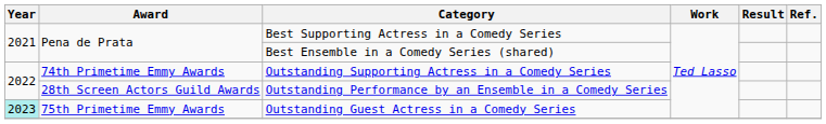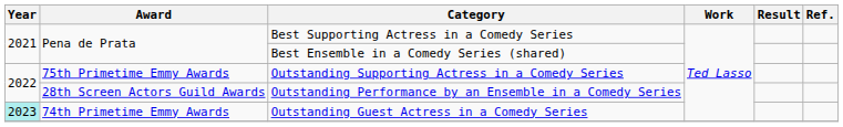 <table class="wikitable sortable">
 <tr>
 <th>Year</th>
 <th>Award</th>
 <th>Category</th>
 <th>Work</th>
 <th>Result</th>
 <th>Ref.</th>
 </tr>
 <tr>
 <td rowspan="2">2021</td>
 <td rowspan="2">Pena de Prata</td>
 <td>Best Supporting Actress in a Comedy Series</td>
 <td rowspan="5"><em><a href='#'>Ted Lasso</a></em></td>
 <td></td>
 <td></td>
 </tr>
 <tr>
 <td>Best Ensemble in a Comedy Series (shared)</td>
 <td></td>
 <td></td>
 </tr>
 <tr>
 <td rowspan="2">2022</td>
-<td><a href='#'>74th Primetime Emmy Awards</a></td>
+<td><a href='#'>75th Primetime Emmy Awards</a></td>
 <td><a href='#'>Outstanding Supporting Actress in a Comedy Series</a></td>
 <td></td>
 <td></td>
 </tr>
 <tr>
 <td><a href='#'>28th Screen Actors Guild Awards</a></td>
 <td><a href='#'>Outstanding Performance by an Ensemble in a Comedy Series</a></td>
 <td></td>
 <td></td>
 </tr>
 <tr>
 <td style="background: paleturquoise;">2023</td>
-<td><a href='#'>75th Primetime Emmy Awards</a></td>
+<td><a href='#'>74th Primetime Emmy Awards</a></td>
 <td><a href='#'>Outstanding Guest Actress in a Comedy Series</a></td>
 <td></td>
 <td></td>
 </tr>
 <tr>
 </tr>
 </table>
